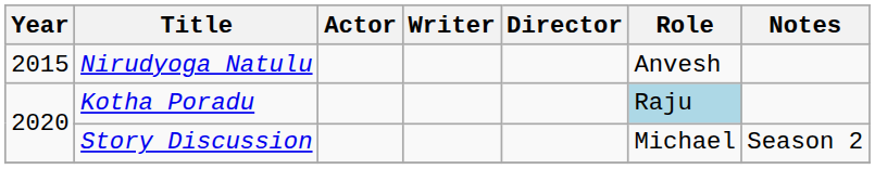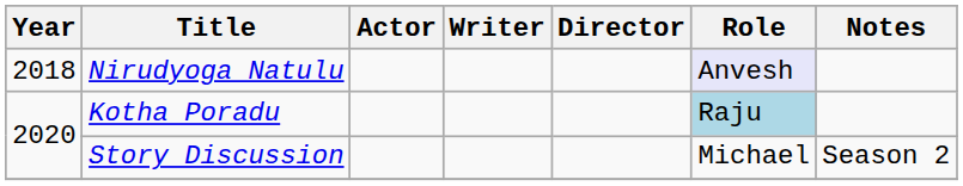 <table class="wikitable">
 <tr>
 <th>Year</th>
 <th>Title</th>
 <th>Actor</th>
 <th>Writer</th>
 <th>Director</th>
 <th>Role</th>
 <th>Notes</th>
 </tr>
 <tr>
-<td>2015</td>
+<td>2018</td>
 <td><em><a href='#'>Nirudyoga Natulu</a></em></td>
 <td></td>
 <td></td>
 <td></td>
-<td>Anvesh</td>
+<td style="background: lavender;">Anvesh</td>
 <td></td>
 </tr>
 <tr>
 <td rowspan="2">2020</td>
 <td><em><a href='#'>Kotha Poradu</a></em></td>
 <td></td>
 <td></td>
 <td></td>
 <td style="background: lightblue;">Raju</td>
 <td></td>
 </tr>
 <tr>
 <td><em><a href='#'>Story Discussion</a></em></td>
 <td></td>
 <td></td>
 <td></td>
 <td>Michael</td>
 <td>Season 2</td>
 </tr>
 <tr>
 </tr>
 </table>
